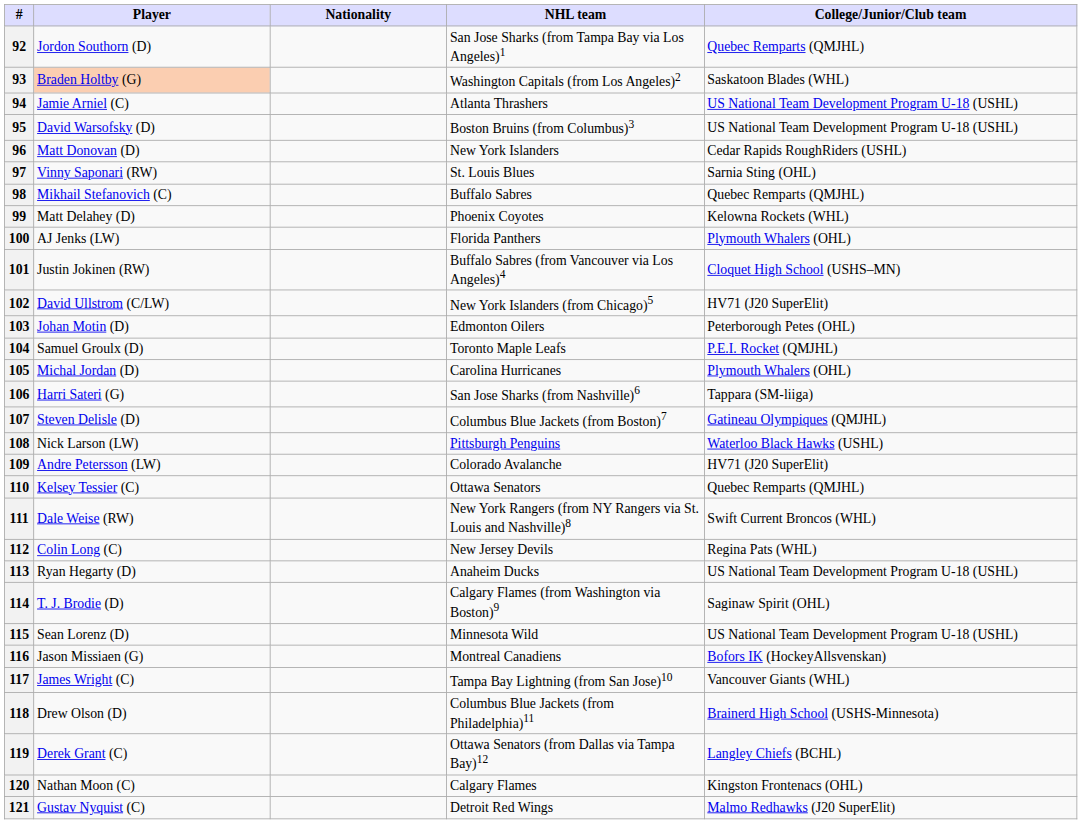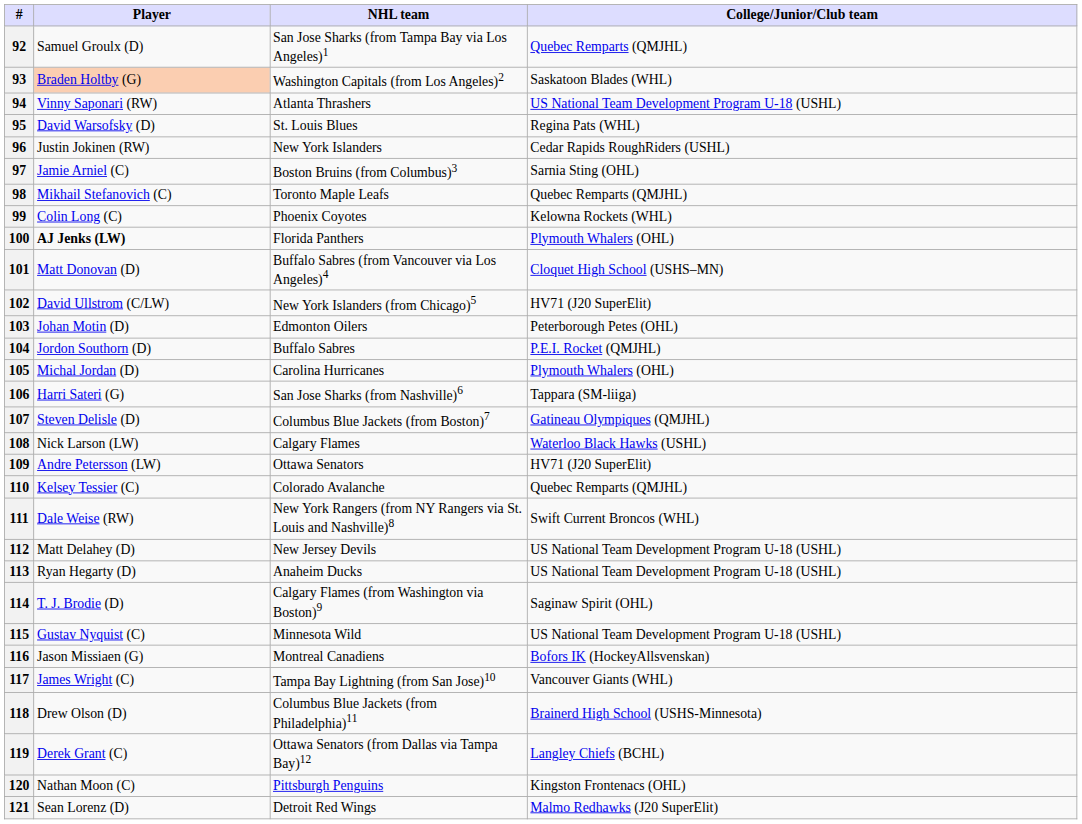 <table class="wikitable sortable">
 <tr>
 <th style="background:#ddf; width:2.75%;">#</th>
 <th style="background:#ddf; width:22.0%;">Player</th>
-<th style="background:#ddf; width:16.5%;">Nationality</th>
 <th style="background:#ddf; width:24.0%;">NHL team</th>
 <th style="background:#ddf; width:100.0%;">College/Junior/Club team</th>
 </tr>
 <tr>
 <th>92</th>
-<td><a href='#'>Jordon Southorn</a> (D)</td>
-<td></td>
+<td>Samuel Groulx (D)</td>
 <td>San Jose Sharks (from Tampa Bay via Los Angeles)<sup>1</sup></td>
 <td><a href='#'>Quebec Remparts</a> (QMJHL)</td>
 </tr>
 <tr>
 <th>93</th>
 <td bgcolor="#FBCEB1"><a href='#'>Braden Holtby</a> (G)</td>
-<td></td>
 <td>Washington Capitals (from Los Angeles)<sup>2</sup></td>
 <td>Saskatoon Blades (WHL)</td>
 </tr>
 <tr>
 <th>94</th>
-<td><a href='#'>Jamie Arniel</a> (C)</td>
-<td></td>
+<td><a href='#'>Vinny Saponari</a> (RW)</td>
 <td>Atlanta Thrashers</td>
 <td><a href='#'>US National Team Development Program U-18</a> (USHL)</td>
 </tr>
 <tr>
 <th>95</th>
 <td><a href='#'>David Warsofsky</a> (D)</td>
-<td></td>
-<td>Boston Bruins (from Columbus)<sup>3</sup></td>
-<td>US National Team Development Program U-18 (USHL)</td>
+<td>St. Louis Blues</td>
+<td>Regina Pats (WHL)</td>
 </tr>
 <tr>
 <th>96</th>
-<td><a href='#'>Matt Donovan</a> (D)</td>
-<td></td>
+<td>Justin Jokinen (RW)</td>
 <td>New York Islanders</td>
 <td>Cedar Rapids RoughRiders (USHL)</td>
 </tr>
 <tr>
 <th>97</th>
-<td><a href='#'>Vinny Saponari</a> (RW)</td>
-<td></td>
-<td>St. Louis Blues</td>
+<td><a href='#'>Jamie Arniel</a> (C)</td>
+<td>Boston Bruins (from Columbus)<sup>3</sup></td>
 <td>Sarnia Sting (OHL)</td>
 </tr>
 <tr>
 <th>98</th>
 <td><a href='#'>Mikhail Stefanovich</a> (C)</td>
-<td></td>
-<td>Buffalo Sabres</td>
+<td>Toronto Maple Leafs</td>
 <td>Quebec Remparts (QMJHL)</td>
 </tr>
 <tr>
 <th>99</th>
-<td>Matt Delahey (D)</td>
-<td></td>
+<td><a href='#'>Colin Long</a> (C)</td>
 <td>Phoenix Coyotes</td>
 <td>Kelowna Rockets (WHL)</td>
 </tr>
 <tr>
 <th>100</th>
-<td>AJ Jenks (LW)</td>
-<td></td>
+<td><strong>AJ Jenks (LW)</strong></td>
 <td>Florida Panthers</td>
 <td><a href='#'>Plymouth Whalers</a> (OHL)</td>
 </tr>
 <tr>
 <th>101</th>
-<td>Justin Jokinen (RW)</td>
-<td></td>
+<td><a href='#'>Matt Donovan</a> (D)</td>
 <td>Buffalo Sabres (from Vancouver via Los Angeles)<sup>4</sup></td>
 <td><a href='#'>Cloquet High School</a> (USHS–MN)</td>
 </tr>
 <tr>
 <th>102</th>
 <td><a href='#'>David Ullstrom</a> (C/LW)</td>
-<td></td>
 <td>New York Islanders (from Chicago)<sup>5</sup></td>
 <td>HV71 (J20 SuperElit)</td>
 </tr>
 <tr>
 <th>103</th>
 <td><a href='#'>Johan Motin</a> (D)</td>
-<td></td>
 <td>Edmonton Oilers</td>
 <td>Peterborough Petes (OHL)</td>
 </tr>
 <tr>
 <th>104</th>
-<td>Samuel Groulx (D)</td>
-<td></td>
-<td>Toronto Maple Leafs</td>
+<td><a href='#'>Jordon Southorn</a> (D)</td>
+<td>Buffalo Sabres</td>
 <td><a href='#'>P.E.I. Rocket</a> (QMJHL)</td>
 </tr>
 <tr>
 <th>105</th>
 <td><a href='#'>Michal Jordan</a> (D)</td>
-<td></td>
 <td>Carolina Hurricanes</td>
 <td><a href='#'>Plymouth Whalers</a> (OHL)</td>
 </tr>
 <tr>
 <th>106</th>
 <td><a href='#'>Harri Sateri</a> (G)</td>
-<td></td>
 <td>San Jose Sharks (from Nashville)<sup>6</sup></td>
 <td>Tappara (SM-liiga)</td>
 </tr>
 <tr>
 <th>107</th>
 <td><a href='#'>Steven Delisle</a> (D)</td>
-<td></td>
 <td>Columbus Blue Jackets (from Boston)<sup>7</sup></td>
 <td><a href='#'>Gatineau Olympiques</a> (QMJHL)</td>
 </tr>
 <tr>
 <th>108</th>
 <td>Nick Larson (LW)</td>
-<td></td>
-<td><a href='#'>Pittsburgh Penguins</a></td>
+<td>Calgary Flames</td>
 <td><a href='#'>Waterloo Black Hawks</a> (USHL)</td>
 </tr>
 <tr>
 <th>109</th>
 <td><a href='#'>Andre Petersson</a> (LW)</td>
-<td></td>
-<td>Colorado Avalanche</td>
+<td>Ottawa Senators</td>
 <td>HV71 (J20 SuperElit)</td>
 </tr>
 <tr>
 <th>110</th>
 <td><a href='#'>Kelsey Tessier</a> (C)</td>
-<td></td>
-<td>Ottawa Senators</td>
+<td>Colorado Avalanche</td>
 <td>Quebec Remparts (QMJHL)</td>
 </tr>
 <tr>
 <th>111</th>
 <td><a href='#'>Dale Weise</a> (RW)</td>
-<td></td>
 <td>New York Rangers (from NY Rangers via St. Louis and Nashville)<sup>8</sup></td>
 <td>Swift Current Broncos (WHL)</td>
 </tr>
 <tr>
 <th>112</th>
-<td><a href='#'>Colin Long</a> (C)</td>
-<td></td>
+<td>Matt Delahey (D)</td>
 <td>New Jersey Devils</td>
-<td>Regina Pats (WHL)</td>
+<td>US National Team Development Program U-18 (USHL)</td>
 </tr>
 <tr>
 <th>113</th>
 <td>Ryan Hegarty (D)</td>
-<td></td>
 <td>Anaheim Ducks</td>
 <td>US National Team Development Program U-18 (USHL)</td>
 </tr>
 <tr>
 <th>114</th>
 <td><a href='#'>T. J. Brodie</a> (D)</td>
-<td></td>
 <td>Calgary Flames (from Washington via Boston)<sup>9</sup></td>
 <td>Saginaw Spirit (OHL)</td>
 </tr>
 <tr>
 <th>115</th>
-<td>Sean Lorenz (D)</td>
-<td></td>
+<td><a href='#'>Gustav Nyquist</a> (C)</td>
 <td>Minnesota Wild</td>
 <td>US National Team Development Program U-18 (USHL)</td>
 </tr>
 <tr>
 <th>116</th>
 <td>Jason Missiaen (G)</td>
-<td></td>
 <td>Montreal Canadiens</td>
 <td><a href='#'>Bofors IK</a> (HockeyAllsvenskan)</td>
 </tr>
 <tr>
 <th>117</th>
 <td><a href='#'>James Wright</a> (C)</td>
-<td></td>
 <td>Tampa Bay Lightning (from San Jose)<sup>10</sup></td>
 <td>Vancouver Giants (WHL)</td>
 </tr>
 <tr>
 <th>118</th>
 <td>Drew Olson (D)</td>
-<td></td>
 <td>Columbus Blue Jackets (from Philadelphia)<sup>11</sup></td>
 <td><a href='#'>Brainerd High School</a> (USHS-Minnesota)</td>
 </tr>
 <tr>
 <th>119</th>
 <td><a href='#'>Derek Grant</a> (C)</td>
-<td></td>
 <td>Ottawa Senators (from Dallas via Tampa Bay)<sup>12</sup></td>
 <td><a href='#'>Langley Chiefs</a> (BCHL)</td>
 </tr>
 <tr>
 <th>120</th>
 <td>Nathan Moon (C)</td>
-<td></td>
-<td>Calgary Flames</td>
+<td><a href='#'>Pittsburgh Penguins</a></td>
 <td>Kingston Frontenacs (OHL)</td>
 </tr>
 <tr>
 <th>121</th>
-<td><a href='#'>Gustav Nyquist</a> (C)</td>
-<td></td>
+<td>Sean Lorenz (D)</td>
 <td>Detroit Red Wings</td>
 <td><a href='#'>Malmo Redhawks</a> (J20 SuperElit)</td>
 </tr>
 </table>
